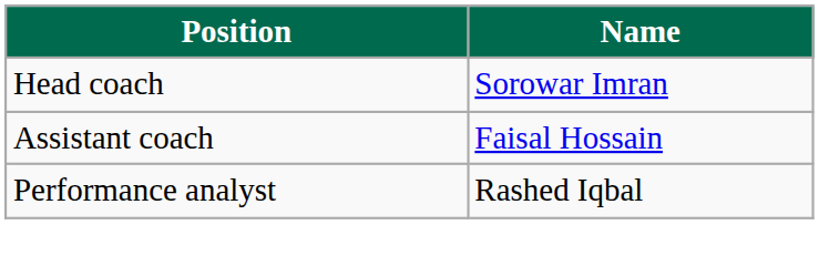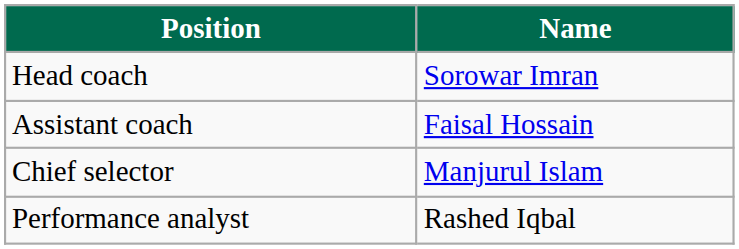 <table class="wikitable" style="font-size:85%; width:55%">
 <tr>
 <th style="background:#006A4E; color: white; text-align:center;">Position</th>
 <th style="background:#006A4E; color: white; text-align:center;">Name</th>
 </tr>
 <tr>
 <td>Head coach</td>
 <td> <a href='#'>Sorowar Imran</a></td>
 </tr>
 <tr>
 <td>Assistant coach</td>
 <td> <a href='#'>Faisal Hossain</a></td>
 </tr>
 <tr>
+<td>Chief selector</td>
+<td> <a href='#'>Manjurul Islam</a></td>
+</tr>
+<tr>
 <td>Performance analyst</td>
 <td> Rashed Iqbal</td>
 </tr>
 </table>
